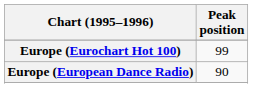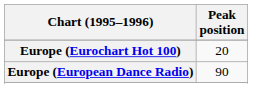 <table class="wikitable sortable plainrowheaders">
 <tr>
 <th scope="col">Chart (1995–1996)</th>
 <th scope="col">Peak<br>position</th>
 </tr>
 <tr>
 </tr>
 <tr>
 <th scope="row">Europe (<a href='#'>Eurochart Hot 100</a>)</th>
-<td align="center">99</td>
+<td align="center">20</td>
 </tr>
 <tr>
 <th scope="row">Europe (<a href='#'>European Dance Radio</a>)</th>
 <td align="center">90</td>
 </tr>
 <tr>
 </tr>
 <tr>
 </tr>
 <tr>
 </tr>
 <tr>
 </tr>
 <tr>
 </tr>
 <tr>
 </tr>
 <tr>
 </tr>
 <tr>
 </tr>
 <tr>
 </tr>
 <tr>
 </tr>
 <tr>
 </tr>
 </table>
